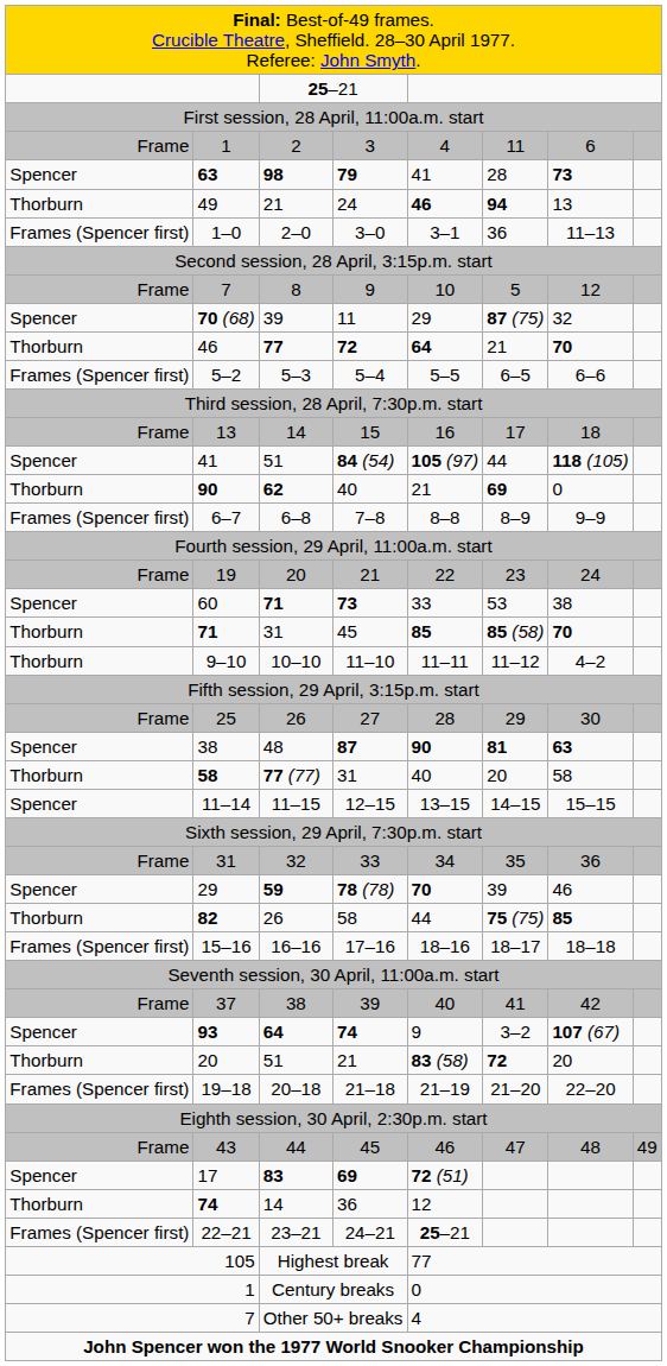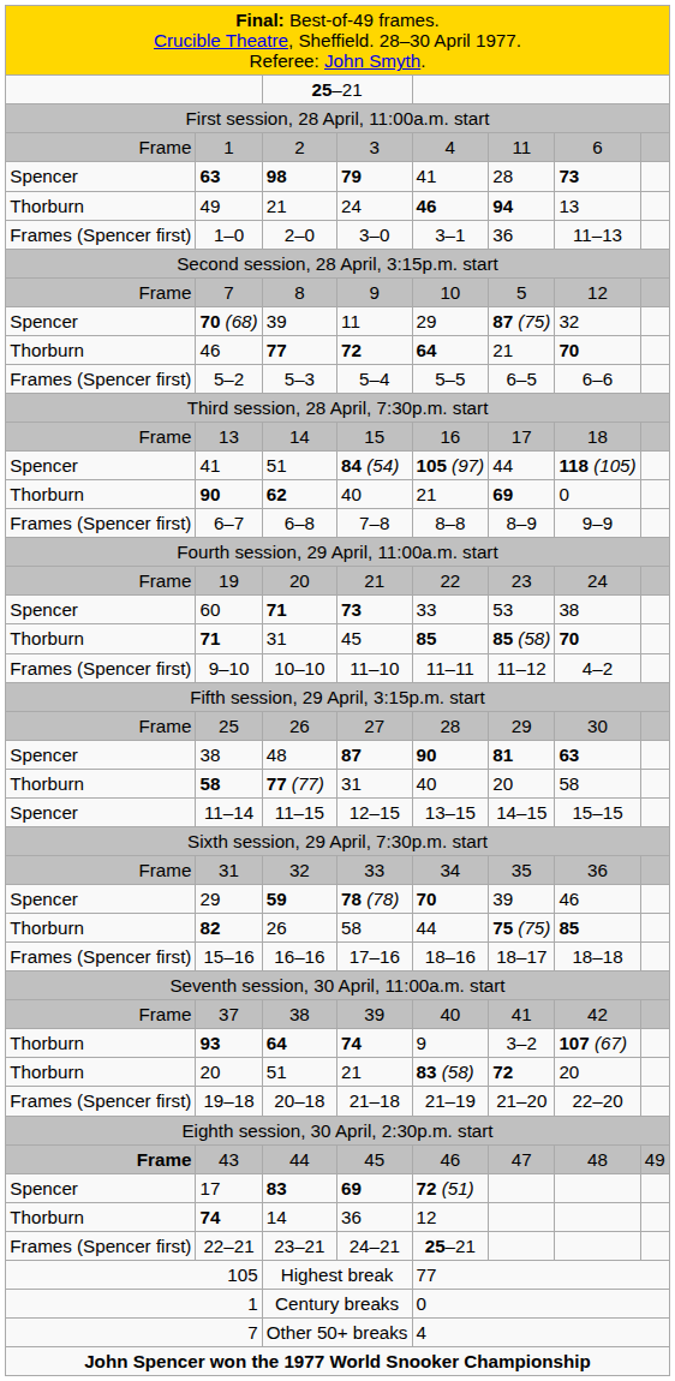 <table class="wikitable" style="font-size: 95%; margin-left: auto; margin-right: auto; border: none;">
 <tr>
 <td colspan=10 align="center"bgcolor="#ffd700"><strong>Final:</strong> Best-of-49 frames.<br><a href='#'>Crucible Theatre</a>, Sheffield. 28–30 April 1977.<br>Referee: <a href='#'>John Smyth</a>.</td>
 </tr>
 <tr>
 <td colspan=2 align="center"><br><strong></strong></td>
 <td colspan=2 align="center"><strong>25</strong>–21</td>
 <td colspan=4 align="center"></td>
 </tr>
 <tr>
 <td colspan=8; style="background: silver;" align="center">First session, 28 April, 11:00a.m. start</td>
 </tr>
 <tr>
 <td style="background: silver;" align="right">Frame</td>
 <td style="background: silver;" align="center">1</td>
 <td style="background: silver;" align="center">2</td>
 <td style="background: silver;" align="center">3</td>
 <td style="background: silver;" align="center">4</td>
 <td style="background: silver;" align="center">11</td>
 <td style="background: silver;" align="center">6</td>
 <td style="background: silver;" align="center"></td>
 </tr>
 <tr>
 <td>Spencer</td>
 <td><strong>63</strong></td>
 <td><strong>98</strong></td>
 <td><strong>79</strong></td>
 <td>41</td>
 <td>28</td>
 <td><strong>73</strong></td>
 <td></td>
 </tr>
 <tr>
 <td>Thorburn</td>
 <td>49</td>
 <td>21</td>
 <td>24</td>
 <td><strong>46</strong></td>
 <td><strong>94</strong></td>
 <td>13</td>
 <td></td>
 </tr>
 <tr>
 <td align="right">Frames (Spencer first)</td>
 <td align="center">1–0</td>
 <td align="center">2–0</td>
 <td align="center">3–0</td>
 <td align="center">3–1</td>
 <td>36</td>
 <td align="center">11–13</td>
 <td align="center"></td>
 </tr>
 <tr>
 <td colspan=8; style="background: silver;" align="center">Second session, 28 April, 3:15p.m. start</td>
 </tr>
 <tr>
 <td style="background: silver;" align="right">Frame</td>
 <td style="background: silver;" align="center">7</td>
 <td style="background: silver;" align="center">8</td>
 <td style="background: silver;" align="center">9</td>
 <td style="background: silver;" align="center">10</td>
 <td style="background: silver;" align="center">5</td>
 <td style="background: silver;" align="center">12</td>
 <td style="background: silver;" align="center"></td>
 </tr>
 <tr>
 <td>Spencer</td>
 <td><strong>70</strong> <em>(68)</em></td>
 <td>39</td>
 <td>11</td>
 <td>29</td>
 <td><strong>87</strong> <em>(75)</em></td>
 <td>32</td>
 <td></td>
 </tr>
 <tr>
 <td>Thorburn</td>
 <td>46</td>
 <td><strong>77</strong></td>
 <td><strong>72</strong></td>
 <td><strong>64</strong></td>
 <td>21</td>
 <td><strong>70</strong></td>
 <td></td>
 </tr>
 <tr>
 <td align="right">Frames (Spencer first)</td>
 <td align="center">5–2</td>
 <td align="center">5–3</td>
 <td align="center">5–4</td>
 <td align="center">5–5</td>
 <td align="center">6–5</td>
 <td align="center">6–6</td>
 <td align="center"></td>
 </tr>
 <tr>
 <td colspan=8; style="background: silver;" align="center">Third session, 28 April, 7:30p.m. start</td>
 </tr>
 <tr>
 <td style="background: silver;" align="right">Frame</td>
 <td style="background: silver;" align="center">13</td>
 <td style="background: silver;" align="center">14</td>
 <td style="background: silver;" align="center">15</td>
 <td style="background: silver;" align="center">16</td>
 <td style="background: silver;" align="center">17</td>
 <td style="background: silver;" align="center">18</td>
 <td style="background: silver;" align="center"></td>
 </tr>
 <tr>
 <td>Spencer</td>
 <td>41</td>
 <td>51</td>
 <td><strong>84</strong> <em>(54)</em></td>
 <td><strong>105</strong> <em>(97)</em></td>
 <td>44</td>
 <td><strong>118</strong> <em>(105)</em></td>
 <td></td>
 </tr>
 <tr>
 <td>Thorburn</td>
 <td><strong>90</strong></td>
 <td><strong>62</strong></td>
 <td>40</td>
 <td>21</td>
 <td><strong>69</strong></td>
 <td>0</td>
 <td></td>
 </tr>
 <tr>
 <td align="right">Frames (Spencer first)</td>
 <td align="center">6–7</td>
 <td align="center">6–8</td>
 <td align="center">7–8</td>
 <td align="center">8–8</td>
 <td align="center">8–9</td>
 <td align="center">9–9</td>
 <td align="center"></td>
 </tr>
 <tr>
 <td colspan=8; style="background: silver;" align="center">Fourth session, 29 April, 11:00a.m. start</td>
 </tr>
 <tr>
 <td style="background: silver;" align="right">Frame</td>
 <td style="background: silver;" align="center">19</td>
 <td style="background: silver;" align="center">20</td>
 <td style="background: silver;" align="center">21</td>
 <td style="background: silver;" align="center">22</td>
 <td style="background: silver;" align="center">23</td>
 <td style="background: silver;" align="center">24</td>
 <td style="background: silver;" align="center"></td>
 </tr>
 <tr>
 <td>Spencer</td>
 <td>60</td>
 <td><strong>71</strong></td>
 <td><strong>73</strong></td>
 <td>33</td>
 <td>53</td>
 <td>38</td>
 <td></td>
 </tr>
 <tr>
 <td>Thorburn</td>
 <td><strong>71</strong></td>
 <td>31</td>
 <td>45</td>
 <td><strong>85</strong></td>
 <td><strong>85</strong> <em>(58)</em></td>
 <td><strong>70</strong></td>
 <td></td>
 </tr>
 <tr>
-<td>Thorburn</td>
+<td align="right">Frames (Spencer first)</td>
 <td align="center">9–10</td>
 <td align="center">10–10</td>
 <td align="center">11–10</td>
 <td align="center">11–11</td>
 <td align="center">11–12</td>
 <td align="center">4–2</td>
 <td align="center"></td>
 </tr>
 <tr>
 <td colspan=8; style="background: silver;" align="center">Fifth session, 29 April, 3:15p.m. start</td>
 </tr>
 <tr>
 <td style="background: silver;" align="right">Frame</td>
 <td style="background: silver;" align="center">25</td>
 <td style="background: silver;" align="center">26</td>
 <td style="background: silver;" align="center">27</td>
 <td style="background: silver;" align="center">28</td>
 <td style="background: silver;" align="center">29</td>
 <td style="background: silver;" align="center">30</td>
 <td style="background: silver;" align="center"></td>
 </tr>
 <tr>
 <td>Spencer</td>
 <td>38</td>
 <td>48</td>
 <td><strong>87</strong></td>
 <td><strong>90</strong></td>
 <td><strong>81</strong></td>
 <td><strong>63</strong></td>
 <td></td>
 </tr>
 <tr>
 <td>Thorburn</td>
 <td><strong>58</strong></td>
 <td><strong>77</strong> <em>(77)</em></td>
 <td>31</td>
 <td>40</td>
 <td>20</td>
 <td>58</td>
 <td></td>
 </tr>
 <tr>
 <td>Spencer</td>
 <td align="center">11–14</td>
 <td align="center">11–15</td>
 <td align="center">12–15</td>
 <td align="center">13–15</td>
 <td align="center">14–15</td>
 <td align="center">15–15</td>
 <td align="center"></td>
 </tr>
 <tr>
 <td colspan=8; style="background: silver;" align="center">Sixth session, 29 April, 7:30p.m. start</td>
 </tr>
 <tr>
 <td style="background: silver;" align="right">Frame</td>
 <td style="background: silver;" align="center">31</td>
 <td style="background: silver;" align="center">32</td>
 <td style="background: silver;" align="center">33</td>
 <td style="background: silver;" align="center">34</td>
 <td style="background: silver;" align="center">35</td>
 <td style="background: silver;" align="center">36</td>
 <td style="background: silver;" align="center"></td>
 </tr>
 <tr>
 <td>Spencer</td>
 <td>29</td>
 <td><strong>59</strong></td>
 <td><strong>78</strong> <em>(78)</em></td>
 <td><strong>70</strong></td>
 <td>39</td>
 <td>46</td>
 <td></td>
 </tr>
 <tr>
 <td>Thorburn</td>
 <td><strong>82</strong></td>
 <td>26</td>
 <td>58</td>
 <td>44</td>
 <td><strong>75</strong> <em>(75)</em></td>
 <td><strong>85</strong></td>
 <td></td>
 </tr>
 <tr>
 <td align="right">Frames (Spencer first)</td>
 <td align="center">15–16</td>
 <td align="center">16–16</td>
 <td align="center">17–16</td>
 <td align="center">18–16</td>
 <td align="center">18–17</td>
 <td align="center">18–18</td>
 <td align="center"></td>
 </tr>
 <tr>
 <td colspan=8; style="background: silver;" align="center">Seventh session, 30 April, 11:00a.m. start</td>
 </tr>
 <tr>
 <td style="background: silver;" align="right">Frame</td>
 <td style="background: silver;" align="center">37</td>
 <td style="background: silver;" align="center">38</td>
 <td style="background: silver;" align="center">39</td>
 <td style="background: silver;" align="center">40</td>
 <td style="background: silver;" align="center">41</td>
 <td style="background: silver;" align="center">42</td>
 <td style="background: silver;" align="center"></td>
 </tr>
 <tr>
-<td>Spencer</td>
+<td>Thorburn</td>
 <td><strong>93</strong></td>
 <td><strong>64</strong></td>
 <td><strong>74</strong></td>
 <td>9</td>
 <td align="center">3–2</td>
 <td><strong>107</strong> <em>(67)</em></td>
 <td></td>
 </tr>
 <tr>
 <td>Thorburn</td>
 <td>20</td>
 <td>51</td>
 <td>21</td>
 <td><strong>83</strong> <em>(58)</em></td>
 <td><strong>72</strong></td>
 <td>20</td>
 <td></td>
 </tr>
 <tr>
 <td align="right">Frames (Spencer first)</td>
 <td align="center">19–18</td>
 <td align="center">20–18</td>
 <td align="center">21–18</td>
 <td align="center">21–19</td>
 <td align="center">21–20</td>
 <td align="center">22–20</td>
 <td align="center"></td>
 </tr>
 <tr>
 <td colspan=8; style="background: silver;" align="center">Eighth session, 30 April, 2:30p.m. start</td>
 </tr>
 <tr>
-<td style="background: silver;" align="right">Frame</td>
+<td style="background: silver;" align="right"><strong>Frame</strong></td>
 <td style="background: silver;" align="center">43</td>
 <td style="background: silver;" align="center">44</td>
 <td style="background: silver;" align="center">45</td>
 <td style="background: silver;" align="center">46</td>
 <td style="background: silver;" align="center">47</td>
 <td style="background: silver;" align="center">48</td>
 <td style="background: silver;" align="center">49</td>
 </tr>
 <tr>
 <td>Spencer</td>
 <td>17</td>
 <td><strong>83</strong></td>
 <td><strong>69</strong></td>
 <td><strong>72</strong> <em>(51)</em></td>
 <td></td>
 <td></td>
 <td></td>
 </tr>
 <tr>
 <td>Thorburn</td>
 <td><strong>74</strong></td>
 <td>14</td>
 <td>36</td>
 <td>12</td>
 <td></td>
 <td></td>
 <td></td>
 </tr>
 <tr>
 <td align="right">Frames (Spencer first)</td>
 <td align="center">22–21</td>
 <td align="center">23–21</td>
 <td align="center">24–21</td>
 <td align="center"><strong>25</strong>–21</td>
 <td align="center"></td>
 <td align="center"></td>
 <td align="center"></td>
 </tr>
 <tr>
 <td colspan=2 align="right">105</td>
 <td colspan=2 align="center">Highest break</td>
 <td colspan=4 align="left">77</td>
 </tr>
 <tr>
 <td colspan=2 align="right">1</td>
 <td colspan=2 align="center">Century breaks</td>
 <td colspan=4 align="left">0</td>
 </tr>
 <tr>
 <td colspan=2 align="right">7</td>
 <td colspan=2 align="center">Other 50+ breaks</td>
 <td colspan=4 align="left">4</td>
 </tr>
 <tr>
 <td colspan=8 align="center"><strong>John Spencer won the 1977 World Snooker Championship</strong></td>
 </tr>
 </table>
